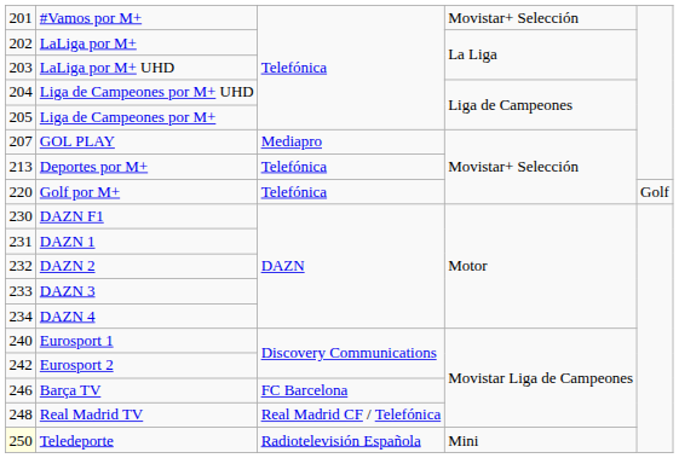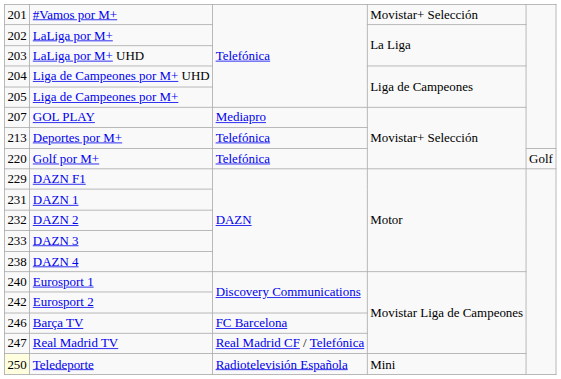 <table class="wikitable">
 <tr>
 <td>201</td>
 <td><a href='#'>#Vamos por M+</a></td>
 <td rowspan="5"><a href='#'>Telefónica</a></td>
 <td>Movistar+ Selección</td>
 </tr>
 <tr>
 <td>202</td>
 <td><a href='#'>LaLiga por M+</a></td>
 <td rowspan="2">La Liga</td>
 </tr>
 <tr>
 <td>203</td>
 <td><a href='#'>LaLiga por M+</a> UHD</td>
 </tr>
 <tr>
 <td>204</td>
 <td><a href='#'>Liga de Campeones por M+</a> UHD</td>
 <td rowspan="2">Liga de Campeones</td>
 </tr>
 <tr>
 <td>205</td>
 <td><a href='#'>Liga de Campeones por M+</a></td>
 </tr>
 <tr>
 <td>207</td>
 <td><a href='#'>GOL PLAY</a></td>
 <td><a href='#'>Mediapro</a></td>
 <td rowspan="3">Movistar+ Selección</td>
 </tr>
 <tr>
 <td>213</td>
 <td><a href='#'>Deportes por M+</a></td>
 <td><a href='#'>Telefónica</a></td>
 </tr>
 <tr>
 <td>220</td>
 <td><a href='#'>Golf por M+</a></td>
 <td><a href='#'>Telefónica</a></td>
 <td>Golf</td>
 </tr>
 <tr>
-<td>230</td>
+<td>229</td>
 <td><a href='#'>DAZN F1</a></td>
 <td rowspan="5"><a href='#'>DAZN</a></td>
 <td rowspan="5">Motor</td>
 </tr>
 <tr>
 <td>231</td>
 <td><a href='#'>DAZN 1</a></td>
 </tr>
 <tr>
 <td>232</td>
 <td><a href='#'>DAZN 2</a></td>
 </tr>
 <tr>
 <td>233</td>
 <td><a href='#'>DAZN 3</a></td>
 </tr>
 <tr>
-<td>234</td>
+<td>238</td>
 <td><a href='#'>DAZN 4</a></td>
 </tr>
 <tr>
 <td>240</td>
 <td><a href='#'>Eurosport 1</a></td>
 <td rowspan="2"><a href='#'>Discovery Communications</a></td>
 <td rowspan="4">Movistar Liga de Campeones</td>
 </tr>
 <tr>
 <td>242</td>
 <td><a href='#'>Eurosport 2</a></td>
 </tr>
 <tr>
 <td>246</td>
 <td><a href='#'>Barça TV</a></td>
 <td><a href='#'>FC Barcelona</a></td>
 </tr>
 <tr>
-<td>248</td>
+<td>247</td>
 <td><a href='#'>Real Madrid TV</a></td>
 <td><a href='#'>Real Madrid CF</a> / <a href='#'>Telefónica</a></td>
 </tr>
 <tr>
 <td style="background: lightyellow;">250</td>
 <td><a href='#'>Teledeporte</a></td>
 <td><a href='#'>Radiotelevisión Española</a></td>
 <td>Mini</td>
 </tr>
 </table>
